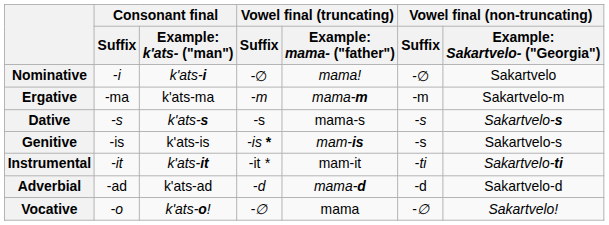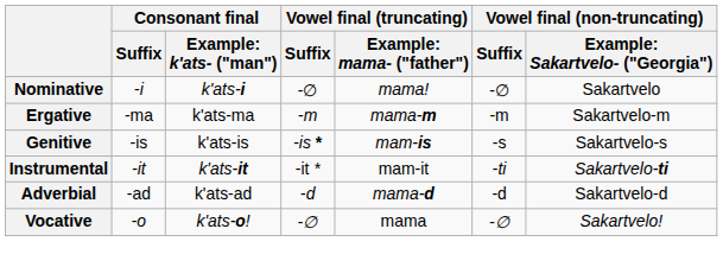 <table style="text-align: center" class="wikitable">
 <tr>
 <th rowspan="2"></th>
 <th colspan="2">Consonant final</th>
 <th colspan="2">Vowel final (truncating)</th>
 <th colspan="2">Vowel final (non-truncating)</th>
 </tr>
 <tr>
 <th>Suffix</th>
 <th>Example:<br><em>k'ats-</em> ("man")</th>
 <th>Suffix</th>
 <th>Example:<br><em>mama-</em> ("father")</th>
 <th>Suffix</th>
 <th>Example:<br><em>Sakartvelo-</em> ("Georgia")</th>
 </tr>
 <tr>
 <th>Nominative</th>
 <td>-<em>i</em></td>
 <td><em>k'ats-<strong>i<strong><em></td>
 <td>-</em>∅<em></td>
 <td><em>mama!</em></td>
 <td>-</em>∅<em></td>
 <td></em>Sakartvelo<em></td>
 </tr>
 <tr>
 <th>Ergative</th>
 <td>-</em>ma<em></td>
 <td></em>k'ats-</strong>ma</em></strong></td>
 <td>-<em>m</em></td>
 <td><em>mama-<strong>m<strong><em></td>
 <td>-</em>m<em></td>
 <td></em>Sakartvelo-</strong>m</em></strong></td>
-</tr>
-<tr>
-<th>Dative</th>
-<td>-<em>s</em></td>
-<td><em>k'ats-<strong>s<strong><em></td>
-<td>-</em>s<em></td>
-<td></em>mama-</strong>s</em></strong></td>
-<td>-<em>s</em></td>
-<td><em>Sakartvelo-<strong>s<strong><em></td>
 </tr>
 <tr>
 <th>Genitive</th>
 <td>-</em>is<em></td>
 <td></em>k'ats-</strong>is</em></strong></td>
 <td>-<em>is</em> <strong>*</strong></td>
 <td><em>mam-<strong>is<strong><em></td>
 <td>-</em>s<em></td>
 <td></em>Sakartvelo-</strong>s</em></strong></td>
 </tr>
 <tr>
 <th>Instrumental</th>
 <td>-<em>it</em></td>
 <td><em>k'ats-<strong>it<strong><em></td>
 <td>-</em>it<em> </strong>*<strong></td>
 <td></em>mam-</strong>it</em></strong></td>
 <td>-<em>ti</em></td>
 <td><em>Sakartvelo-<strong>ti<strong><em></td>
 </tr>
 <tr>
 <th>Adverbial</th>
 <td>-</em>ad<em></td>
 <td></em>k'ats-</strong>ad</em></strong></td>
 <td>-<em>d</em></td>
 <td><em>mama-<strong>d<strong><em></td>
 <td>-</em>d<em></td>
 <td></em>Sakartvelo-</strong>d</em></strong></td>
 </tr>
 <tr>
 <th>Vocative</th>
 <td>-<em>o</em></td>
 <td><em>k'ats-<strong>o</strong>!</em></td>
 <td>-<em>∅</em></td>
 <td></em>mama<em></td>
 <td>-<em>∅</em></td>
 <td><em>Sakartvelo!</em></td>
 </tr>
 </table>
